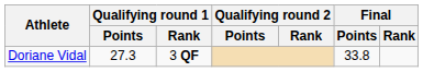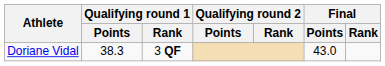 <table class="wikitable" style="font-size:90%">
 <tr>
 <th rowspan="2">Athlete</th>
 <th colspan="2">Qualifying round 1</th>
 <th colspan="2">Qualifying round 2</th>
 <th colspan="2">Final</th>
 </tr>
 <tr>
 <th>Points</th>
 <th>Rank</th>
 <th>Points</th>
 <th>Rank</th>
 <th>Points</th>
 <th>Rank</th>
 </tr>
 <tr>
 <td><a href='#'>Doriane Vidal</a></td>
-<td align="center">27.3</td>
+<td align="center">38.3</td>
 <td align="center">3 <strong>QF</strong></td>
 <td colspan="2" bgcolor="wheat"></td>
-<td align="center">33.8</td>
+<td align="center">43.0</td>
 <td align="center"></td>
 </tr>
 </table>
